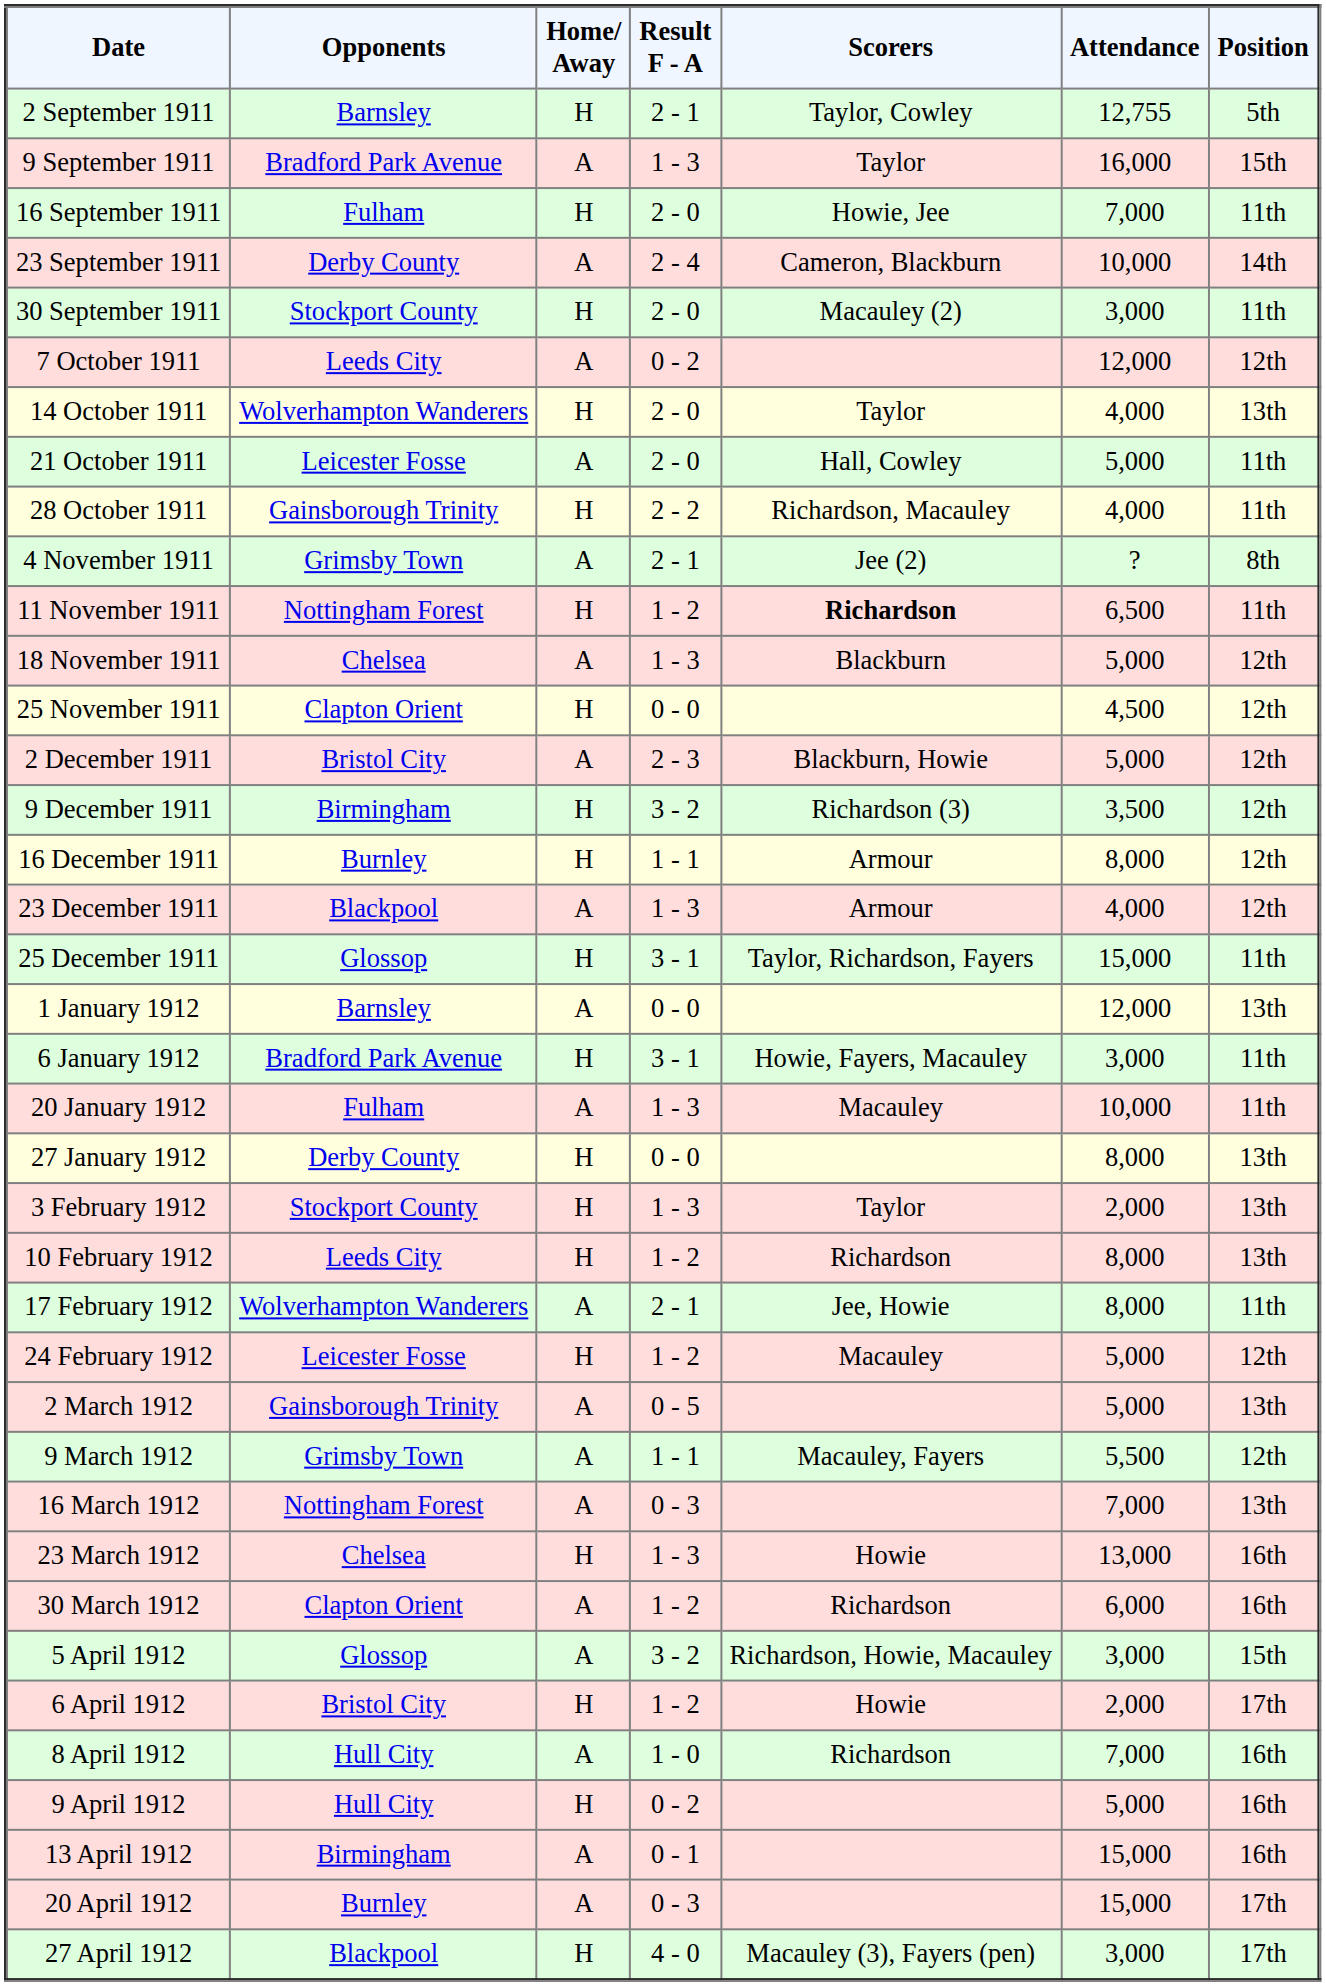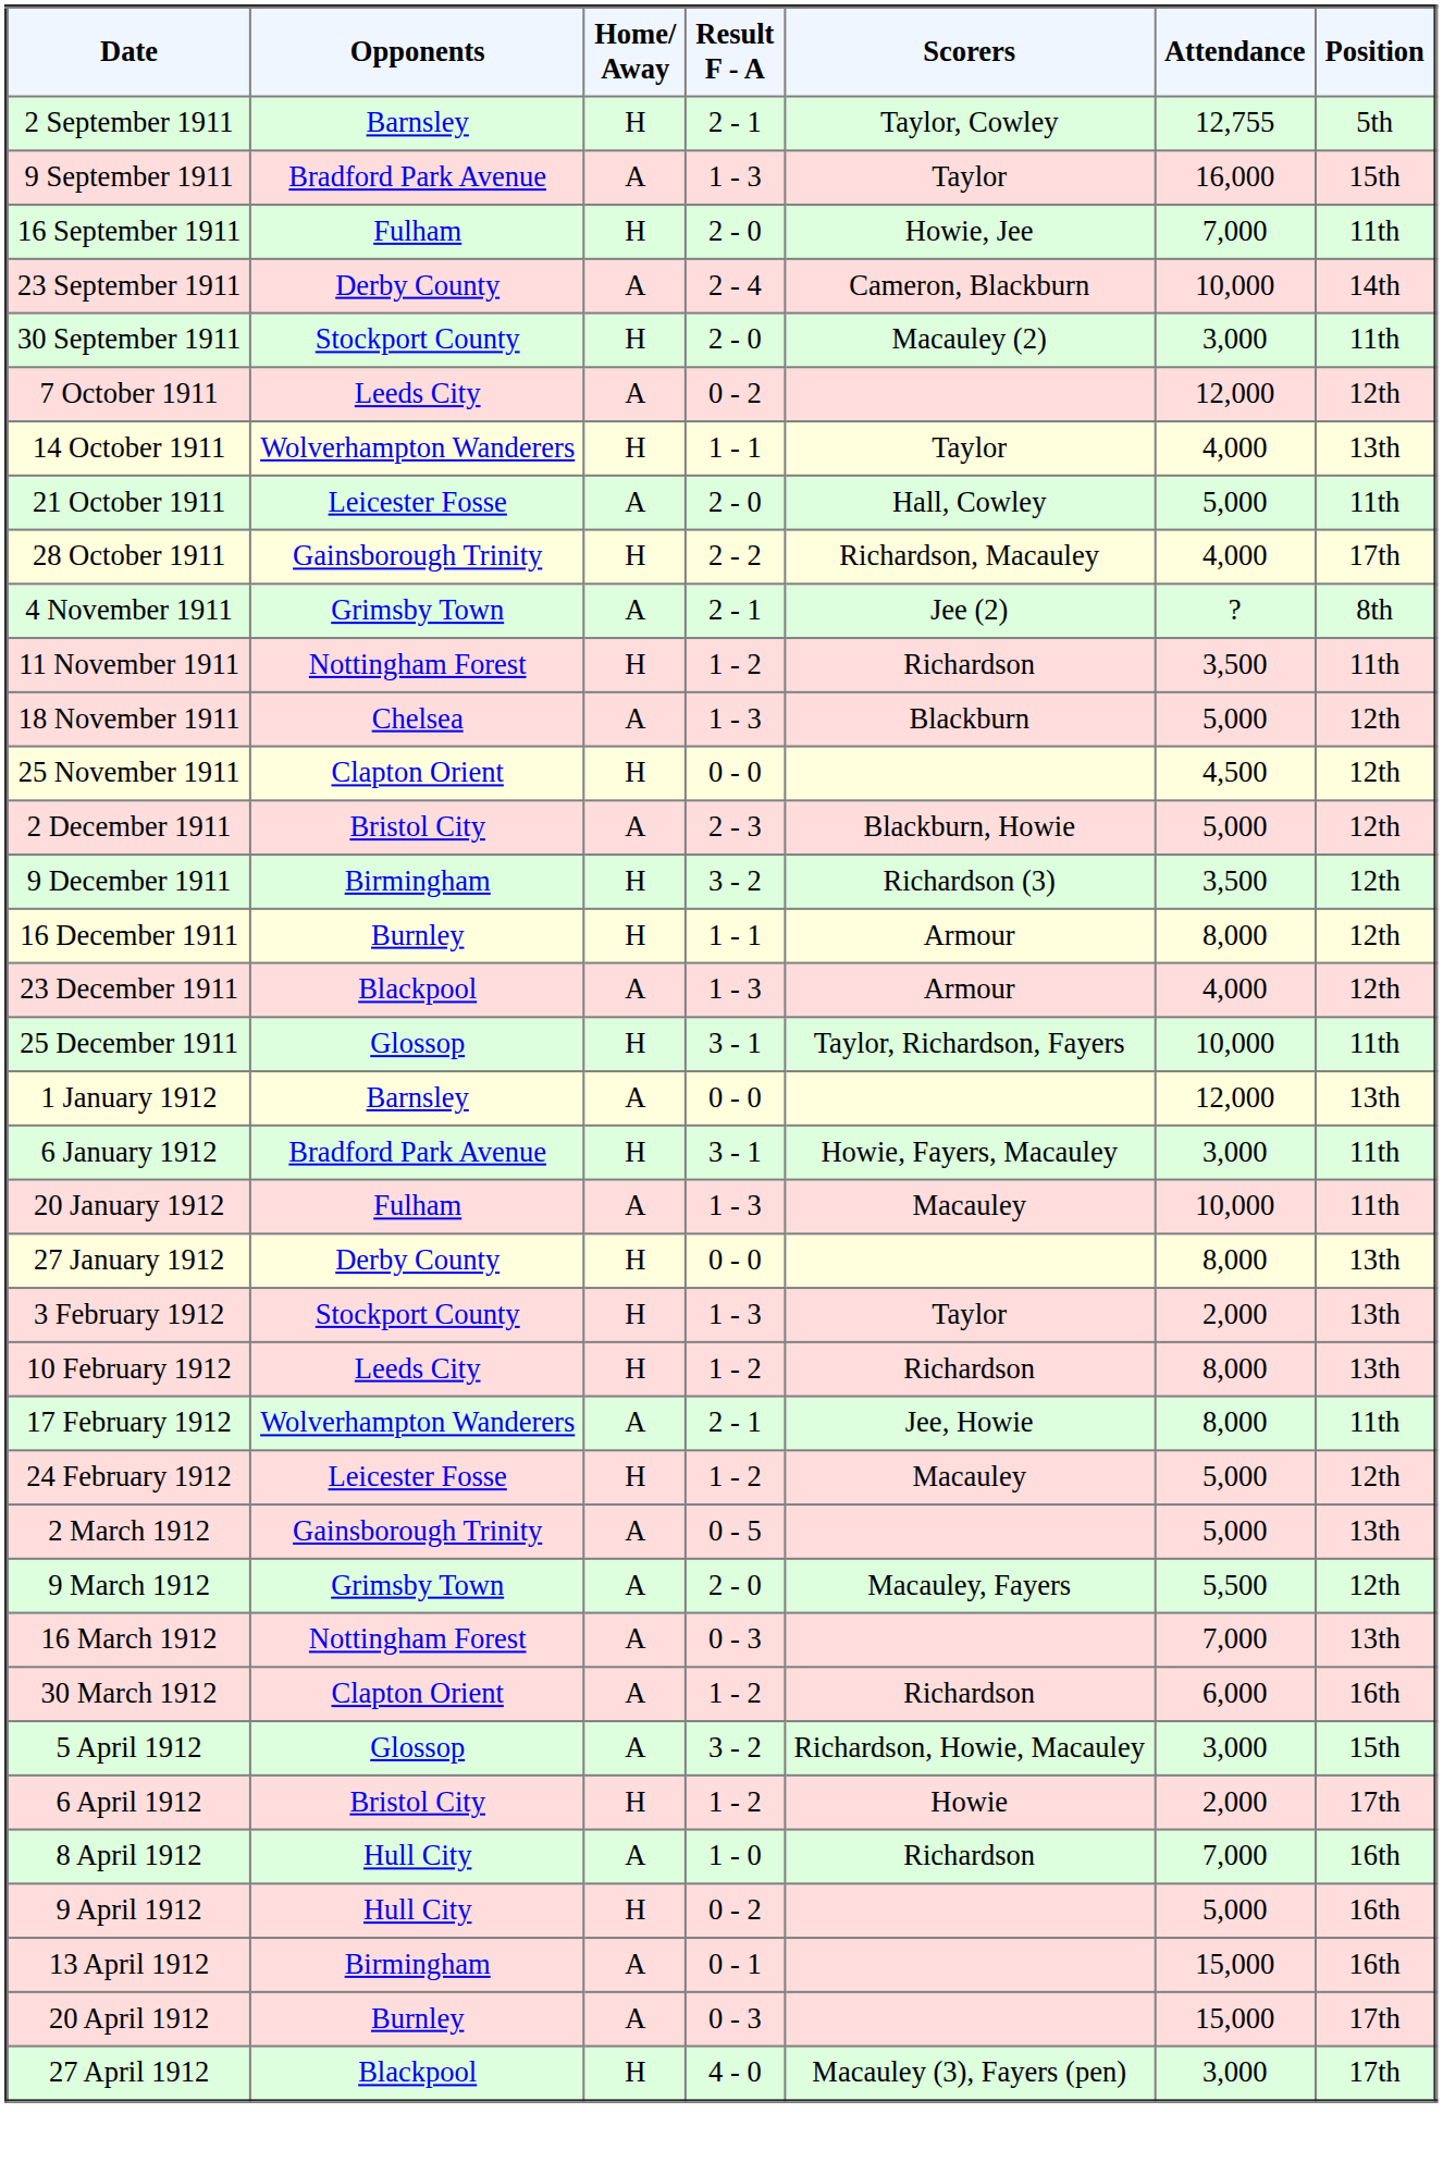 <table border="2" cellpadding="4" style="border-collapse:collapse; text-align:center; font-size:smaller;">
 <tr style="background:#f0f6ff;">
 <th><strong>Date</strong></th>
 <th><strong>Opponents</strong></th>
 <th><strong>Home/<br>Away</strong></th>
 <th><strong>Result<br>F - A</strong></th>
 <th><strong>Scorers</strong></th>
 <th><strong>Attendance</strong></th>
 <th><strong>Position</strong></th>
 </tr>
 <tr bgcolor="#ddffdd">
 <td>2 September 1911</td>
 <td><a href='#'>Barnsley</a></td>
 <td>H</td>
 <td>2 - 1</td>
 <td>Taylor, Cowley</td>
 <td>12,755</td>
 <td>5th</td>
 </tr>
 <tr bgcolor="#ffdddd">
 <td>9 September 1911</td>
 <td><a href='#'>Bradford Park Avenue</a></td>
 <td>A</td>
 <td>1 - 3</td>
 <td>Taylor</td>
 <td>16,000</td>
 <td>15th</td>
 </tr>
 <tr bgcolor="#ddffdd">
 <td>16 September 1911</td>
 <td><a href='#'>Fulham</a></td>
 <td>H</td>
 <td>2 - 0</td>
 <td>Howie, Jee</td>
 <td>7,000</td>
 <td>11th</td>
 </tr>
 <tr bgcolor="#ffdddd">
 <td>23 September 1911</td>
 <td><a href='#'>Derby County</a></td>
 <td>A</td>
 <td>2 - 4</td>
 <td>Cameron, Blackburn</td>
 <td>10,000</td>
 <td>14th</td>
 </tr>
 <tr bgcolor="#ddffdd">
 <td>30 September 1911</td>
 <td><a href='#'>Stockport County</a></td>
 <td>H</td>
 <td>2 - 0</td>
 <td>Macauley (2)</td>
 <td>3,000</td>
 <td>11th</td>
 </tr>
 <tr bgcolor="#ffdddd">
 <td>7 October 1911</td>
 <td><a href='#'>Leeds City</a></td>
 <td>A</td>
 <td>0 - 2</td>
 <td></td>
 <td>12,000</td>
 <td>12th</td>
 </tr>
 <tr bgcolor="#ffffdd">
 <td>14 October 1911</td>
 <td><a href='#'>Wolverhampton Wanderers</a></td>
 <td>H</td>
-<td>2 - 0</td>
+<td>1 - 1</td>
 <td>Taylor</td>
 <td>4,000</td>
 <td>13th</td>
 </tr>
 <tr bgcolor="#ddffdd">
 <td>21 October 1911</td>
 <td><a href='#'>Leicester Fosse</a></td>
 <td>A</td>
 <td>2 - 0</td>
 <td>Hall, Cowley</td>
 <td>5,000</td>
 <td>11th</td>
 </tr>
 <tr bgcolor="#ffffdd">
 <td>28 October 1911</td>
 <td><a href='#'>Gainsborough Trinity</a></td>
 <td>H</td>
 <td>2 - 2</td>
 <td>Richardson, Macauley</td>
 <td>4,000</td>
-<td>11th</td>
+<td>17th</td>
 </tr>
 <tr bgcolor="#ddffdd">
 <td>4 November 1911</td>
 <td><a href='#'>Grimsby Town</a></td>
 <td>A</td>
 <td>2 - 1</td>
 <td>Jee (2)</td>
 <td>?</td>
 <td>8th</td>
 </tr>
 <tr bgcolor="#ffdddd">
 <td>11 November 1911</td>
 <td><a href='#'>Nottingham Forest</a></td>
 <td>H</td>
 <td>1 - 2</td>
-<td><strong>Richardson</strong></td>
-<td>6,500</td>
+<td>Richardson</td>
+<td>3,500</td>
 <td>11th</td>
 </tr>
 <tr bgcolor="#ffdddd">
 <td>18 November 1911</td>
 <td><a href='#'>Chelsea</a></td>
 <td>A</td>
 <td>1 - 3</td>
 <td>Blackburn</td>
 <td>5,000</td>
 <td>12th</td>
 </tr>
 <tr bgcolor="#ffffdd">
 <td>25 November 1911</td>
 <td><a href='#'>Clapton Orient</a></td>
 <td>H</td>
 <td>0 - 0</td>
 <td></td>
 <td>4,500</td>
 <td>12th</td>
 </tr>
 <tr bgcolor="#ffdddd">
 <td>2 December 1911</td>
 <td><a href='#'>Bristol City</a></td>
 <td>A</td>
 <td>2 - 3</td>
 <td>Blackburn, Howie</td>
 <td>5,000</td>
 <td>12th</td>
 </tr>
 <tr bgcolor="#ddffdd">
 <td>9 December 1911</td>
 <td><a href='#'>Birmingham</a></td>
 <td>H</td>
 <td>3 - 2</td>
 <td>Richardson (3)</td>
 <td>3,500</td>
 <td>12th</td>
 </tr>
 <tr bgcolor="#ffffdd">
 <td>16 December 1911</td>
 <td><a href='#'>Burnley</a></td>
 <td>H</td>
 <td>1 - 1</td>
 <td>Armour</td>
 <td>8,000</td>
 <td>12th</td>
 </tr>
 <tr bgcolor="#ffdddd">
 <td>23 December 1911</td>
 <td><a href='#'>Blackpool</a></td>
 <td>A</td>
 <td>1 - 3</td>
 <td>Armour</td>
 <td>4,000</td>
 <td>12th</td>
 </tr>
 <tr bgcolor="#ddffdd">
 <td>25 December 1911</td>
 <td><a href='#'>Glossop</a></td>
 <td>H</td>
 <td>3 - 1</td>
 <td>Taylor, Richardson, Fayers</td>
-<td>15,000</td>
+<td>10,000</td>
 <td>11th</td>
 </tr>
 <tr bgcolor="#ffffdd">
 <td>1 January 1912</td>
 <td><a href='#'>Barnsley</a></td>
 <td>A</td>
 <td>0 - 0</td>
 <td></td>
 <td>12,000</td>
 <td>13th</td>
 </tr>
 <tr bgcolor="#ddffdd">
 <td>6 January 1912</td>
 <td><a href='#'>Bradford Park Avenue</a></td>
 <td>H</td>
 <td>3 - 1</td>
 <td>Howie, Fayers, Macauley</td>
 <td>3,000</td>
 <td>11th</td>
 </tr>
 <tr bgcolor="#ffdddd">
 <td>20 January 1912</td>
 <td><a href='#'>Fulham</a></td>
 <td>A</td>
 <td>1 - 3</td>
 <td>Macauley</td>
 <td>10,000</td>
 <td>11th</td>
 </tr>
 <tr bgcolor="#ffffdd">
 <td>27 January 1912</td>
 <td><a href='#'>Derby County</a></td>
 <td>H</td>
 <td>0 - 0</td>
 <td></td>
 <td>8,000</td>
 <td>13th</td>
 </tr>
 <tr bgcolor="#ffdddd">
 <td>3 February 1912</td>
 <td><a href='#'>Stockport County</a></td>
 <td>H</td>
 <td>1 - 3</td>
 <td>Taylor</td>
 <td>2,000</td>
 <td>13th</td>
 </tr>
 <tr bgcolor="#ffdddd">
 <td>10 February 1912</td>
 <td><a href='#'>Leeds City</a></td>
 <td>H</td>
 <td>1 - 2</td>
 <td>Richardson</td>
 <td>8,000</td>
 <td>13th</td>
 </tr>
 <tr bgcolor="#ddffdd">
 <td>17 February 1912</td>
 <td><a href='#'>Wolverhampton Wanderers</a></td>
 <td>A</td>
 <td>2 - 1</td>
 <td>Jee, Howie</td>
 <td>8,000</td>
 <td>11th</td>
 </tr>
 <tr bgcolor="#ffdddd">
 <td>24 February 1912</td>
 <td><a href='#'>Leicester Fosse</a></td>
 <td>H</td>
 <td>1 - 2</td>
 <td>Macauley</td>
 <td>5,000</td>
 <td>12th</td>
 </tr>
 <tr bgcolor="#ffdddd">
 <td>2 March 1912</td>
 <td><a href='#'>Gainsborough Trinity</a></td>
 <td>A</td>
 <td>0 - 5</td>
 <td></td>
 <td>5,000</td>
 <td>13th</td>
 </tr>
 <tr bgcolor="#ddffdd">
 <td>9 March 1912</td>
 <td><a href='#'>Grimsby Town</a></td>
 <td>A</td>
-<td>1 - 1</td>
+<td>2 - 0</td>
 <td>Macauley, Fayers</td>
 <td>5,500</td>
 <td>12th</td>
 </tr>
 <tr bgcolor="#ffdddd">
 <td>16 March 1912</td>
 <td><a href='#'>Nottingham Forest</a></td>
 <td>A</td>
 <td>0 - 3</td>
 <td></td>
 <td>7,000</td>
 <td>13th</td>
-</tr>
-<tr bgcolor="#ffdddd">
-<td>23 March 1912</td>
-<td><a href='#'>Chelsea</a></td>
-<td>H</td>
-<td>1 - 3</td>
-<td>Howie</td>
-<td>13,000</td>
-<td>16th</td>
 </tr>
 <tr bgcolor="#ffdddd">
 <td>30 March 1912</td>
 <td><a href='#'>Clapton Orient</a></td>
 <td>A</td>
 <td>1 - 2</td>
 <td>Richardson</td>
 <td>6,000</td>
 <td>16th</td>
 </tr>
 <tr bgcolor="#ddffdd">
 <td>5 April 1912</td>
 <td><a href='#'>Glossop</a></td>
 <td>A</td>
 <td>3 - 2</td>
 <td>Richardson, Howie, Macauley</td>
 <td>3,000</td>
 <td>15th</td>
 </tr>
 <tr bgcolor="#ffdddd">
 <td>6 April 1912</td>
 <td><a href='#'>Bristol City</a></td>
 <td>H</td>
 <td>1 - 2</td>
 <td>Howie</td>
 <td>2,000</td>
 <td>17th</td>
 </tr>
 <tr bgcolor="#ddffdd">
 <td>8 April 1912</td>
 <td><a href='#'>Hull City</a></td>
 <td>A</td>
 <td>1 - 0</td>
 <td>Richardson</td>
 <td>7,000</td>
 <td>16th</td>
 </tr>
 <tr bgcolor="#ffdddd">
 <td>9 April 1912</td>
 <td><a href='#'>Hull City</a></td>
 <td>H</td>
 <td>0 - 2</td>
 <td></td>
 <td>5,000</td>
 <td>16th</td>
 </tr>
 <tr bgcolor="#ffdddd">
 <td>13 April 1912</td>
 <td><a href='#'>Birmingham</a></td>
 <td>A</td>
 <td>0 - 1</td>
 <td></td>
 <td>15,000</td>
 <td>16th</td>
 </tr>
 <tr bgcolor="#ffdddd">
 <td>20 April 1912</td>
 <td><a href='#'>Burnley</a></td>
 <td>A</td>
 <td>0 - 3</td>
 <td></td>
 <td>15,000</td>
 <td>17th</td>
 </tr>
 <tr bgcolor="#ddffdd">
 <td>27 April 1912</td>
 <td><a href='#'>Blackpool</a></td>
 <td>H</td>
 <td>4 - 0</td>
 <td>Macauley (3), Fayers (pen)</td>
 <td>3,000</td>
 <td>17th</td>
 </tr>
 </table>
